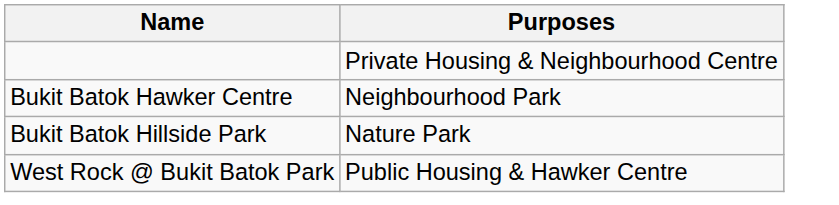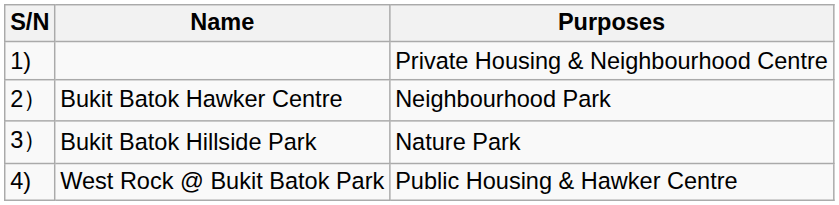 <table class="wikitable">
 <tr>
+<th>S/N</th>
 <th>Name</th>
 <th>Purposes</th>
 </tr>
 <tr>
+<td>1)</td>
 <td></td>
 <td>Private Housing & Neighbourhood Centre</td>
 </tr>
 <tr>
+<td>2）</td>
 <td>Bukit Batok Hawker Centre</td>
 <td>Neighbourhood Park</td>
 </tr>
 <tr>
+<td>3）</td>
 <td>Bukit Batok Hillside Park</td>
 <td>Nature Park</td>
 </tr>
 <tr>
+<td>4)</td>
 <td>West Rock @ Bukit Batok Park</td>
 <td>Public Housing & Hawker Centre</td>
 </tr>
 </table>
